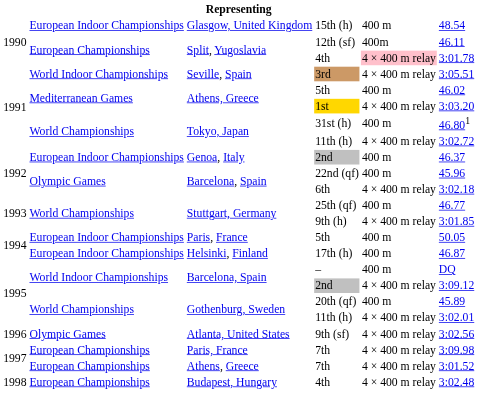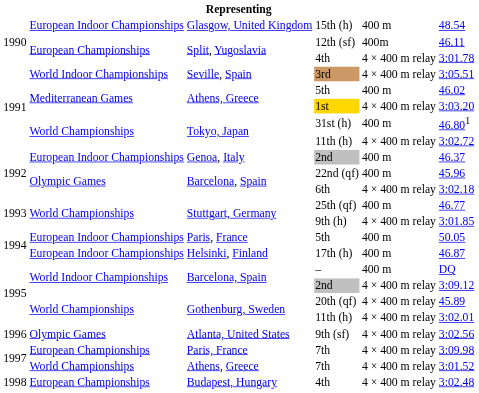 <table>
 <tr>
 <th colspan="6">Representing </th>
 </tr>
 <tr>
 <td rowspan=3>1990</td>
 <td><a href='#'>European Indoor Championships</a></td>
 <td><a href='#'>Glasgow, United Kingdom</a></td>
 <td>15th (h)</td>
 <td>400 m</td>
 <td><a href='#'>48.54</a></td>
 </tr>
 <tr>
 <td rowspan=2><a href='#'>European Championships</a></td>
 <td rowspan=2><a href='#'>Split</a>, <a href='#'>Yugoslavia</a></td>
 <td>12th (sf)</td>
 <td>400m</td>
 <td><a href='#'>46.11</a></td>
 </tr>
 <tr>
 <td>4th</td>
-<td style="background: pink;">4 × 400 m relay</td>
+<td>4 × 400 m relay</td>
 <td><a href='#'>3:01.78</a></td>
 </tr>
 <tr>
 <td rowspan=5>1991</td>
 <td><a href='#'>World Indoor Championships</a></td>
 <td><a href='#'>Seville</a>, <a href='#'>Spain</a></td>
 <td bgcolor="cc9966">3rd</td>
 <td>4 × 400 m relay</td>
 <td><a href='#'>3:05.51</a></td>
 </tr>
 <tr>
 <td rowspan=2><a href='#'>Mediterranean Games</a></td>
 <td rowspan=2><a href='#'>Athens, Greece</a></td>
 <td>5th</td>
 <td>400 m</td>
 <td><a href='#'>46.02</a></td>
 </tr>
 <tr>
 <td bgcolor=gold>1st</td>
 <td>4 × 400 m relay</td>
 <td><a href='#'>3:03.20</a></td>
 </tr>
 <tr>
 <td rowspan=2><a href='#'>World Championships</a></td>
 <td rowspan=2><a href='#'>Tokyo, Japan</a></td>
 <td>31st (h)</td>
 <td>400 m</td>
 <td><a href='#'>46.80</a><sup>1</sup></td>
 </tr>
 <tr>
 <td>11th (h)</td>
 <td>4 × 400 m relay</td>
 <td><a href='#'>3:02.72</a></td>
 </tr>
 <tr>
 <td rowspan=3>1992</td>
 <td><a href='#'>European Indoor Championships</a></td>
 <td><a href='#'>Genoa</a>, <a href='#'>Italy</a></td>
 <td bgcolor="silver">2nd</td>
 <td>400 m</td>
 <td><a href='#'>46.37</a></td>
 </tr>
 <tr>
 <td rowspan=2><a href='#'>Olympic Games</a></td>
 <td rowspan=2><a href='#'>Barcelona</a>, <a href='#'>Spain</a></td>
 <td>22nd (qf)</td>
 <td>400 m</td>
 <td><a href='#'>45.96</a></td>
 </tr>
 <tr>
 <td>6th</td>
 <td>4 × 400 m relay</td>
 <td><a href='#'>3:02.18</a></td>
 </tr>
 <tr>
 <td rowspan=2>1993</td>
 <td rowspan=2><a href='#'>World Championships</a></td>
 <td rowspan=2><a href='#'>Stuttgart, Germany</a></td>
 <td>25th (qf)</td>
 <td>400 m</td>
 <td><a href='#'>46.77</a></td>
 </tr>
 <tr>
 <td>9th (h)</td>
 <td>4 × 400 m relay</td>
 <td><a href='#'>3:01.85</a></td>
 </tr>
 <tr>
 <td rowspan=2>1994</td>
 <td><a href='#'>European Indoor Championships</a></td>
 <td><a href='#'>Paris</a>, <a href='#'>France</a></td>
 <td>5th</td>
 <td>400 m</td>
 <td><a href='#'>50.05</a></td>
 </tr>
 <tr>
 <td><a href='#'>European Indoor Championships</a></td>
 <td><a href='#'>Helsinki</a>, <a href='#'>Finland</a></td>
 <td>17th (h)</td>
 <td>400 m</td>
 <td><a href='#'>46.87</a></td>
 </tr>
 <tr>
 <td rowspan=4>1995</td>
 <td rowspan=2><a href='#'>World Indoor Championships</a></td>
 <td rowspan=2><a href='#'>Barcelona, Spain</a></td>
 <td>–</td>
 <td>400 m</td>
 <td><a href='#'>DQ</a></td>
 </tr>
 <tr>
 <td bgcolor="silver">2nd</td>
 <td>4 × 400 m relay</td>
 <td><a href='#'>3:09.12</a></td>
 </tr>
 <tr>
 <td rowspan=2><a href='#'>World Championships</a></td>
 <td rowspan=2><a href='#'>Gothenburg, Sweden</a></td>
 <td>20th (qf)</td>
-<td>400 m</td>
+<td>4 × 400 m relay</td>
 <td><a href='#'>45.89</a></td>
 </tr>
 <tr>
 <td>11th (h)</td>
 <td>4 × 400 m relay</td>
 <td><a href='#'>3:02.01</a></td>
 </tr>
 <tr>
 <td>1996</td>
 <td><a href='#'>Olympic Games</a></td>
 <td><a href='#'>Atlanta, United States</a></td>
 <td>9th (sf)</td>
 <td>4 × 400 m relay</td>
 <td><a href='#'>3:02.56</a></td>
 </tr>
 <tr>
 <td rowspan=2>1997</td>
 <td><a href='#'>European Championships</a></td>
 <td><a href='#'>Paris, France</a></td>
 <td>7th</td>
 <td>4 × 400 m relay</td>
 <td><a href='#'>3:09.98</a></td>
 </tr>
 <tr>
-<td><a href='#'>European Championships</a></td>
+<td><a href='#'>World Championships</a></td>
 <td><a href='#'>Athens</a>, <a href='#'>Greece</a></td>
 <td>7th</td>
 <td>4 × 400 m relay</td>
 <td><a href='#'>3:01.52</a></td>
 </tr>
 <tr>
 <td>1998</td>
 <td><a href='#'>European Championships</a></td>
 <td><a href='#'>Budapest, Hungary</a></td>
 <td>4th</td>
 <td>4 × 400 m relay</td>
 <td><a href='#'>3:02.48</a></td>
 </tr>
 </table>
